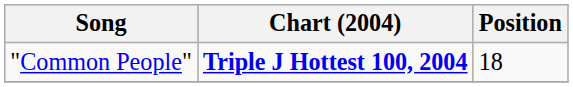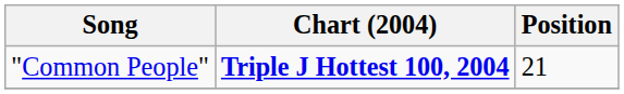 <table class="wikitable">
 <tr>
 <th>Song</th>
 <th>Chart (2004)</th>
 <th>Position</th>
 </tr>
 <tr>
 <td>"<a href='#'>Common People</a>"</td>
 <td><strong><a href='#'>Triple J Hottest 100, 2004</a></strong></td>
-<td>18</td>
+<td>21</td>
 </tr>
 <tr>
 </tr>
 </table>
